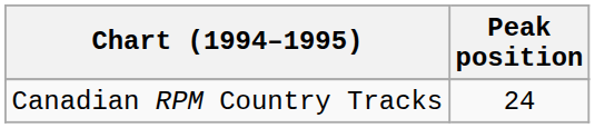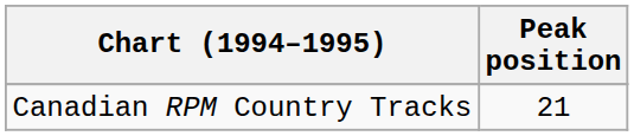 <table class="wikitable sortable">
 <tr>
 <th align="left">Chart (1994–1995)</th>
 <th align="center">Peak<br>position</th>
 </tr>
 <tr>
 </tr>
 <tr>
 <td align="left">Canadian <em>RPM</em> Country Tracks</td>
-<td align="center">24</td>
+<td align="center">21</td>
 </tr>
 </table>
